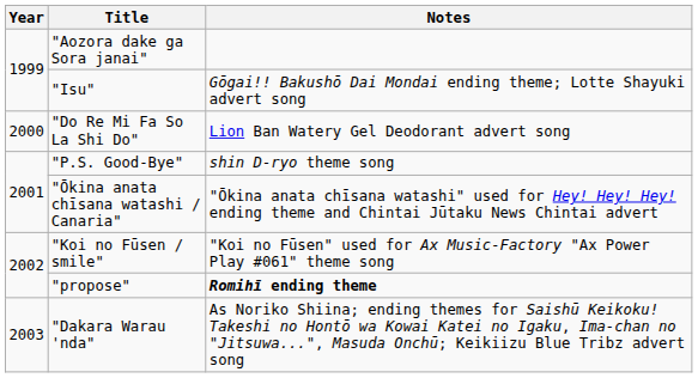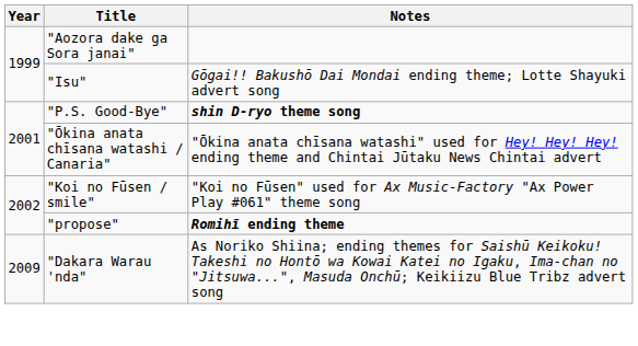 <table class="wikitable">
 <tr>
 <th>Year</th>
 <th>Title</th>
 <th>Notes</th>
 </tr>
 <tr>
 <td rowspan="2">1999</td>
 <td>"Aozora dake ga Sora janai"</td>
 <td></td>
 </tr>
 <tr>
 <td>"Isu"</td>
 <td><em>Gōgai!! Bakushō Dai Mondai</em> ending theme; Lotte Shayuki advert song</td>
 </tr>
 <tr>
-<td>2000</td>
-<td>"Do Re Mi Fa So La Shi Do"</td>
-<td><a href='#'>Lion</a> Ban Watery Gel Deodorant advert song</td>
-</tr>
-<tr>
 <td rowspan="2">2001</td>
 <td>"P.S. Good-Bye"</td>
-<td><em>shin D-ryo</em> theme song</td>
+<td><strong><em>shin D-ryo</em> theme song</strong></td>
 </tr>
 <tr>
 <td>"Ōkina anata chīsana watashi / Canaria"</td>
 <td>"Ōkina anata chīsana watashi" used for <em><a href='#'>Hey! Hey! Hey!</a></em> ending theme and Chintai Jūtaku News Chintai advert</td>
 </tr>
 <tr>
 <td rowspan="2">2002</td>
 <td>"Koi no Fūsen / smile"</td>
 <td>"Koi no Fūsen" used for <em>Ax Music-Factory</em> "Ax Power Play #061" theme song</td>
 </tr>
 <tr>
 <td>"propose"</td>
 <td><strong><em>Romihī</em> ending theme</strong></td>
 </tr>
 <tr>
-<td>2003</td>
+<td>2009</td>
 <td>"Dakara Warau 'nda"</td>
 <td>As Noriko Shiina; ending themes for <em>Saishū Keikoku! Takeshi no Hontō wa Kowai Katei no Igaku</em>, <em>Ima-chan no "Jitsuwa..."</em>, <em>Masuda Onchū</em>; Keikiizu Blue Tribz advert song</td>
 </tr>
 </table>
